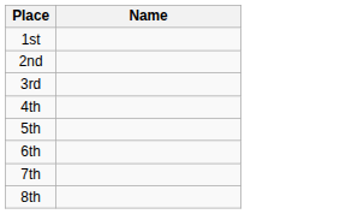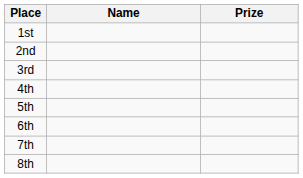 <table class="wikitable">
 <tr>
 <th width="50">Place</th>
 <th width="200">Name</th>
+<th width="125">Prize</th>
 </tr>
 <tr>
 <td align = "center">1st</td>
+<td align = "center"></td>
 <td align = "center"></td>
 </tr>
 <tr>
 <td align = "center">2nd</td>
 <td align = "center"></td>
+<td align = "center"></td>
 </tr>
 <tr>
 <td align = "center">3rd</td>
+<td align = "center"></td>
 <td align = "center"></td>
 </tr>
 <tr>
 <td align = "center">4th</td>
 <td align = "center"></td>
+<td align = "center"></td>
 </tr>
 <tr>
 <td align = "center">5th</td>
+<td align = "center"></td>
 <td align = "center"></td>
 </tr>
 <tr>
 <td align = "center">6th</td>
 <td align = "center"></td>
+<td align = "center"></td>
 </tr>
 <tr>
 <td align = "center">7th</td>
+<td align = "center"></td>
 <td align = "center"></td>
 </tr>
 <tr>
 <td align = "center">8th</td>
 <td align = "center"></td>
+<td align = "center"></td>
 </tr>
 </table>
